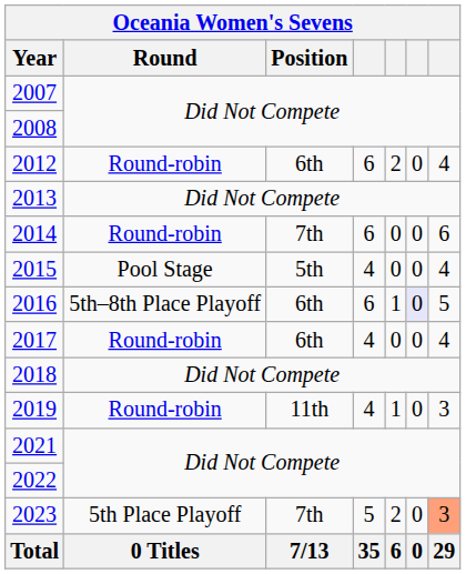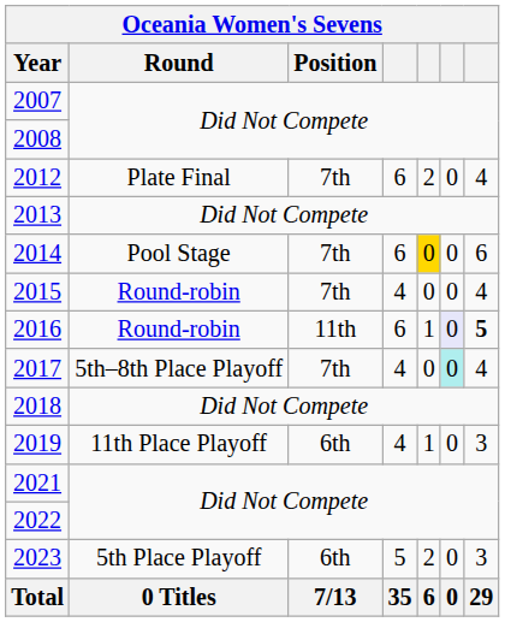 <table class="wikitable" style="text-align: center;">
 <tr>
 <th colspan="7"><a href='#'>Oceania Women's Sevens</a></th>
 </tr>
 <tr>
 <th>Year</th>
 <th>Round</th>
 <th>Position</th>
 <th></th>
 <th></th>
 <th></th>
 <th></th>
 </tr>
 <tr>
 <td> <a href='#'>2007</a></td>
 <td colspan="6" rowspan="2"><em>Did Not Compete</em></td>
 </tr>
 <tr>
 <td> <a href='#'>2008</a></td>
 </tr>
 <tr>
 <td> <a href='#'>2012</a></td>
-<td><a href='#'>Round-robin</a></td>
-<td>6th</td>
+<td>Plate Final</td>
+<td>7th</td>
 <td>6</td>
 <td>2</td>
 <td>0</td>
 <td>4</td>
 </tr>
 <tr>
 <td> <a href='#'>2013</a></td>
 <td colspan="6"><em>Did Not Compete</em></td>
 </tr>
 <tr>
 <td> <a href='#'>2014</a></td>
-<td><a href='#'>Round-robin</a></td>
+<td>Pool Stage</td>
 <td>7th</td>
 <td>6</td>
-<td>0</td>
+<td style="background: gold;">0</td>
 <td>0</td>
 <td>6</td>
 </tr>
 <tr>
 <td> <a href='#'>2015</a></td>
-<td>Pool Stage</td>
-<td>5th</td>
+<td><a href='#'>Round-robin</a></td>
+<td>7th</td>
 <td>4</td>
 <td>0</td>
 <td>0</td>
 <td>4</td>
 </tr>
 <tr>
 <td> <a href='#'>2016</a></td>
-<td>5th–8th Place Playoff</td>
-<td>6th</td>
+<td><a href='#'>Round-robin</a></td>
+<td>11th</td>
 <td>6</td>
 <td>1</td>
 <td style="background: lavender;">0</td>
-<td>5</td>
+<td><strong>5</strong></td>
 </tr>
 <tr>
 <td> <a href='#'>2017</a></td>
-<td><a href='#'>Round-robin</a></td>
-<td>6th</td>
+<td>5th–8th Place Playoff</td>
+<td>7th</td>
 <td>4</td>
 <td>0</td>
-<td>0</td>
+<td style="background: paleturquoise;">0</td>
 <td>4</td>
 </tr>
 <tr>
 <td> <a href='#'>2018</a></td>
 <td colspan="6"><em>Did Not Compete</em></td>
 </tr>
 <tr>
 <td> <a href='#'>2019</a></td>
-<td><a href='#'>Round-robin</a></td>
-<td>11th</td>
+<td>11th Place Playoff</td>
+<td>6th</td>
 <td>4</td>
 <td>1</td>
 <td>0</td>
 <td>3</td>
 </tr>
 <tr>
 <td> <a href='#'>2021</a></td>
 <td colspan="6" rowspan="2"><em>Did Not Compete</em></td>
 </tr>
 <tr>
 <td> <a href='#'>2022</a></td>
 </tr>
 <tr>
 <td> <a href='#'>2023</a></td>
 <td>5th Place Playoff</td>
-<td>7th</td>
+<td>6th</td>
 <td>5</td>
 <td>2</td>
 <td>0</td>
-<td style="background: lightsalmon;">3</td>
+<td>3</td>
 </tr>
 <tr>
 <th>Total</th>
 <th>0 Titles</th>
 <th>7/13</th>
 <th>35</th>
 <th>6</th>
 <th>0</th>
 <th>29</th>
 </tr>
 </table>
